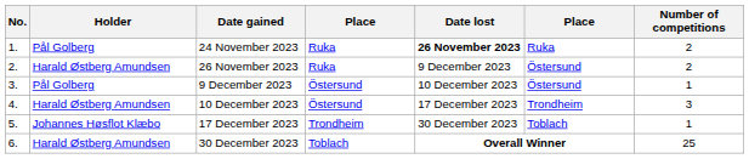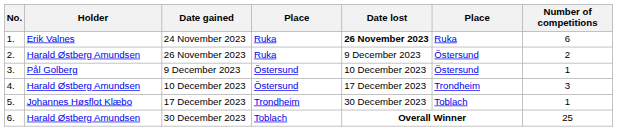 <table class="wikitable plainrowheaders" style="background:#fff; font-size:86%; line-height:16px; border:grey solid 1px; border-collapse:collapse;">
 <tr>
 <th style="width:1em;">No.</th>
 <th style="width:14em;">Holder</th>
 <th style="width:9em;">Date gained</th>
 <th style="width:9em;">Place</th>
 <th style="width:9em;">Date lost</th>
 <th style="width:9em;">Place</th>
 <th style="width:9em;">Number of competitions</th>
 </tr>
 <tr>
 <td>1.</td>
-<td> <a href='#'>Pål Golberg</a></td>
+<td> <a href='#'>Erik Valnes</a></td>
 <td>24 November 2023</td>
 <td> <a href='#'>Ruka</a></td>
 <td><strong>26 November 2023</strong></td>
 <td> <a href='#'>Ruka</a></td>
-<td align=center>2</td>
+<td align=center>6</td>
 </tr>
 <tr>
 <td>2.</td>
 <td> <a href='#'>Harald Østberg Amundsen</a></td>
 <td>26 November 2023</td>
 <td> <a href='#'>Ruka</a></td>
 <td>9 December 2023</td>
 <td> <a href='#'>Östersund</a></td>
 <td align=center>2</td>
 </tr>
 <tr>
 <td>3.</td>
 <td> <a href='#'>Pål Golberg</a></td>
 <td>9 December 2023</td>
 <td> <a href='#'>Östersund</a></td>
 <td>10 December 2023</td>
 <td> <a href='#'>Östersund</a></td>
 <td align=center>1</td>
 </tr>
 <tr>
 <td>4.</td>
 <td> <a href='#'>Harald Østberg Amundsen</a></td>
 <td>10 December 2023</td>
 <td> <a href='#'>Östersund</a></td>
 <td>17 December 2023</td>
 <td> <a href='#'>Trondheim</a></td>
 <td align=center>3</td>
 </tr>
 <tr>
 <td>5.</td>
 <td> <a href='#'>Johannes Høsflot Klæbo</a></td>
 <td>17 December 2023</td>
 <td> <a href='#'>Trondheim</a></td>
 <td>30 December 2023</td>
 <td> <a href='#'>Toblach</a></td>
 <td align=center>1</td>
 </tr>
 <tr>
 <td>6.</td>
 <td> <a href='#'>Harald Østberg Amundsen</a></td>
 <td>30 December 2023</td>
 <td> <a href='#'>Toblach</a></td>
 <td align=center colspan=2><strong>Overall Winner</strong></td>
 <td align=center>25</td>
 </tr>
 </table>
